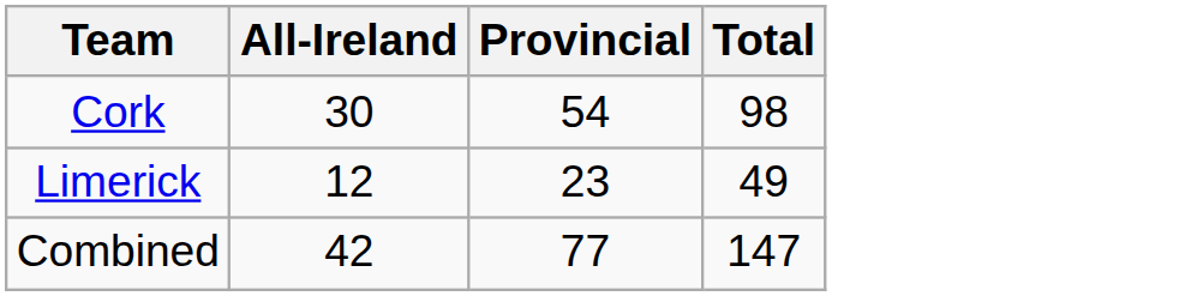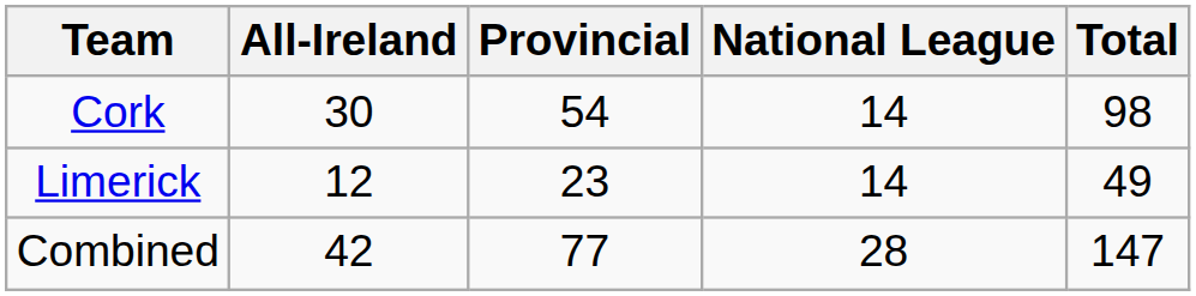 <table class="wikitable" style="text-align:center;">
 <tr>
 <th>Team</th>
 <th>All-Ireland</th>
 <th>Provincial</th>
+<th>National League</th>
 <th>Total</th>
 </tr>
 <tr>
 <td><a href='#'>Cork</a></td>
 <td>30</td>
 <td>54</td>
+<td>14</td>
 <td>98</td>
 </tr>
 <tr>
 <td><a href='#'>Limerick</a></td>
 <td>12</td>
 <td>23</td>
+<td>14</td>
 <td>49</td>
 </tr>
 <tr>
 <td>Combined</td>
 <td>42</td>
 <td>77</td>
+<td>28</td>
 <td>147</td>
 </tr>
 </table>
